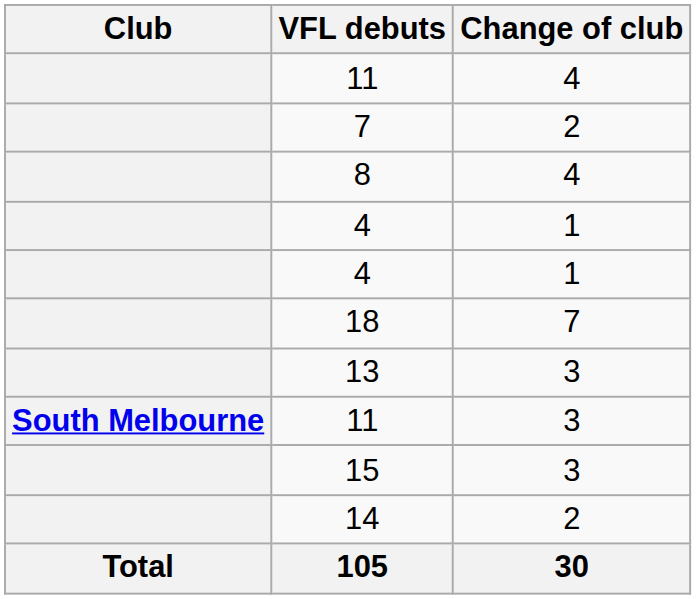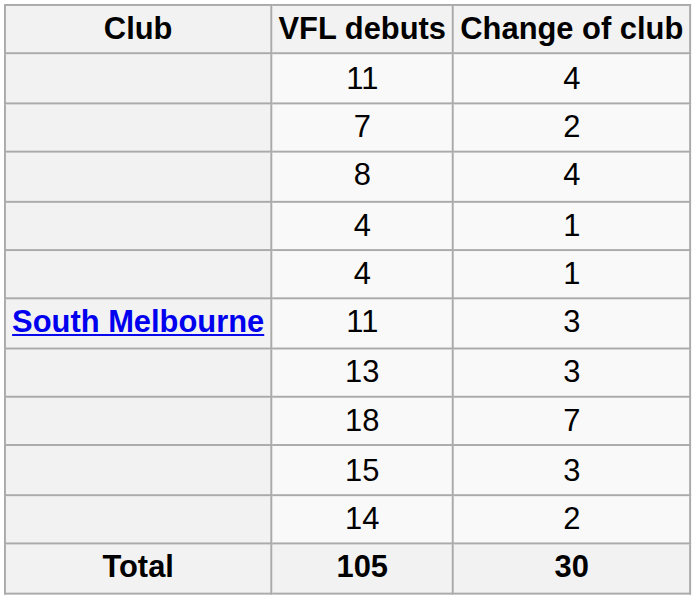 <table class="wikitable plainrowheaders sortable" style="text-align:center;">
 <tr>
 <th scope="col">Club</th>
 <th scope="col">VFL debuts</th>
 <th scope="col">Change of club</th>
 </tr>
 <tr>
 <th scope="row"></th>
 <td>11</td>
 <td>4</td>
 </tr>
 <tr>
 <th scope="row"></th>
 <td>7</td>
 <td>2</td>
 </tr>
 <tr>
 <th scope="row"></th>
 <td>8</td>
 <td>4</td>
 </tr>
 <tr>
 <th scope="row"></th>
 <td>4</td>
 <td>1</td>
 </tr>
 <tr>
 <th scope="row"></th>
 <td>4</td>
 <td>1</td>
 </tr>
 <tr>
-<th scope="row"></th>
-<td>18</td>
-<td>7</td>
+<th scope="row"><a href='#'>South Melbourne</a></th>
+<td>11</td>
+<td>3</td>
 </tr>
 <tr>
 <th scope="row"></th>
 <td>13</td>
 <td>3</td>
 </tr>
 <tr>
-<th scope="row"><a href='#'>South Melbourne</a></th>
-<td>11</td>
-<td>3</td>
+<th scope="row"></th>
+<td>18</td>
+<td>7</td>
 </tr>
 <tr>
 <th scope="row"></th>
 <td>15</td>
 <td>3</td>
 </tr>
 <tr>
 <th scope="row"></th>
 <td>14</td>
 <td>2</td>
 </tr>
 <tr class="sortbottom">
 <th>Total</th>
 <th>105</th>
 <th>30</th>
 </tr>
 </table>
